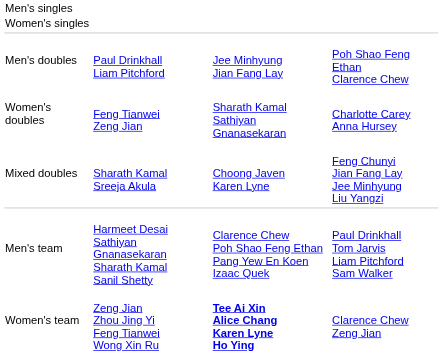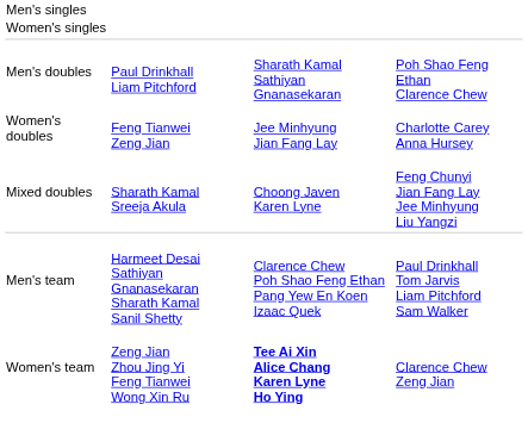 <table>
 <tr>
 <td>Men's singles<br></td>
 <td></td>
 <td></td>
 <td></td>
 </tr>
 <tr>
 <td>Women's singles<br></td>
 <td></td>
 <td></td>
 <td></td>
 </tr>
 <tr bgcolor=#DDDDDD>
 <td colspan=7></td>
 </tr>
 <tr>
 <td>Men's doubles<br></td>
 <td><br><a href='#'>Paul Drinkhall</a><br><a href='#'>Liam Pitchford</a></td>
-<td><br><a href='#'>Jee Minhyung</a><br><a href='#'>Jian Fang Lay</a></td>
+<td><br><a href='#'>Sharath Kamal</a><br><a href='#'>Sathiyan Gnanasekaran</a></td>
 <td><br><a href='#'>Poh Shao Feng Ethan</a><br><a href='#'>Clarence Chew</a></td>
 </tr>
 <tr>
 <td>Women's doubles<br></td>
 <td><br><a href='#'>Feng Tianwei</a><br><a href='#'>Zeng Jian</a></td>
-<td><br><a href='#'>Sharath Kamal</a><br><a href='#'>Sathiyan Gnanasekaran</a></td>
+<td><br><a href='#'>Jee Minhyung</a><br><a href='#'>Jian Fang Lay</a></td>
 <td><br><a href='#'>Charlotte Carey</a><br><a href='#'>Anna Hursey</a></td>
 </tr>
 <tr>
 <td>Mixed doubles<br></td>
 <td><br><a href='#'>Sharath Kamal</a><br><a href='#'>Sreeja Akula</a></td>
 <td><br><a href='#'>Choong Javen</a><br><a href='#'>Karen Lyne</a></td>
 <td><br><a href='#'>Feng Chunyi</a><br><a href='#'>Jian Fang Lay</a><br><a href='#'>Jee Minhyung</a><br><a href='#'>Liu Yangzi</a></td>
 </tr>
 <tr bgcolor=#DDDDDD>
 <td colspan=7></td>
 </tr>
 <tr>
 <td>Men's team<br></td>
 <td><br><a href='#'>Harmeet Desai</a><br><a href='#'>Sathiyan Gnanasekaran</a><br><a href='#'>Sharath Kamal</a><br><a href='#'>Sanil Shetty</a></td>
 <td><br><a href='#'>Clarence Chew</a><br><a href='#'>Poh Shao Feng Ethan</a><br><a href='#'>Pang Yew En Koen</a><br><a href='#'>Izaac Quek</a></td>
 <td><br><a href='#'>Paul Drinkhall</a><br><a href='#'>Tom Jarvis</a><br><a href='#'>Liam Pitchford</a><br><a href='#'>Sam Walker</a></td>
 </tr>
 <tr>
 <td>Women's team<br></td>
 <td><br><a href='#'>Zeng Jian</a><br><a href='#'>Zhou Jing Yi</a><br><a href='#'>Feng Tianwei</a><br><a href='#'>Wong Xin Ru</a></td>
 <td><strong><br><a href='#'>Tee Ai Xin</a><br><a href='#'>Alice Chang</a><br><a href='#'>Karen Lyne</a><br><a href='#'>Ho Ying</a></strong></td>
 <td><br><a href='#'>Clarence Chew</a><br><a href='#'>Zeng Jian</a></td>
 </tr>
 </table>
